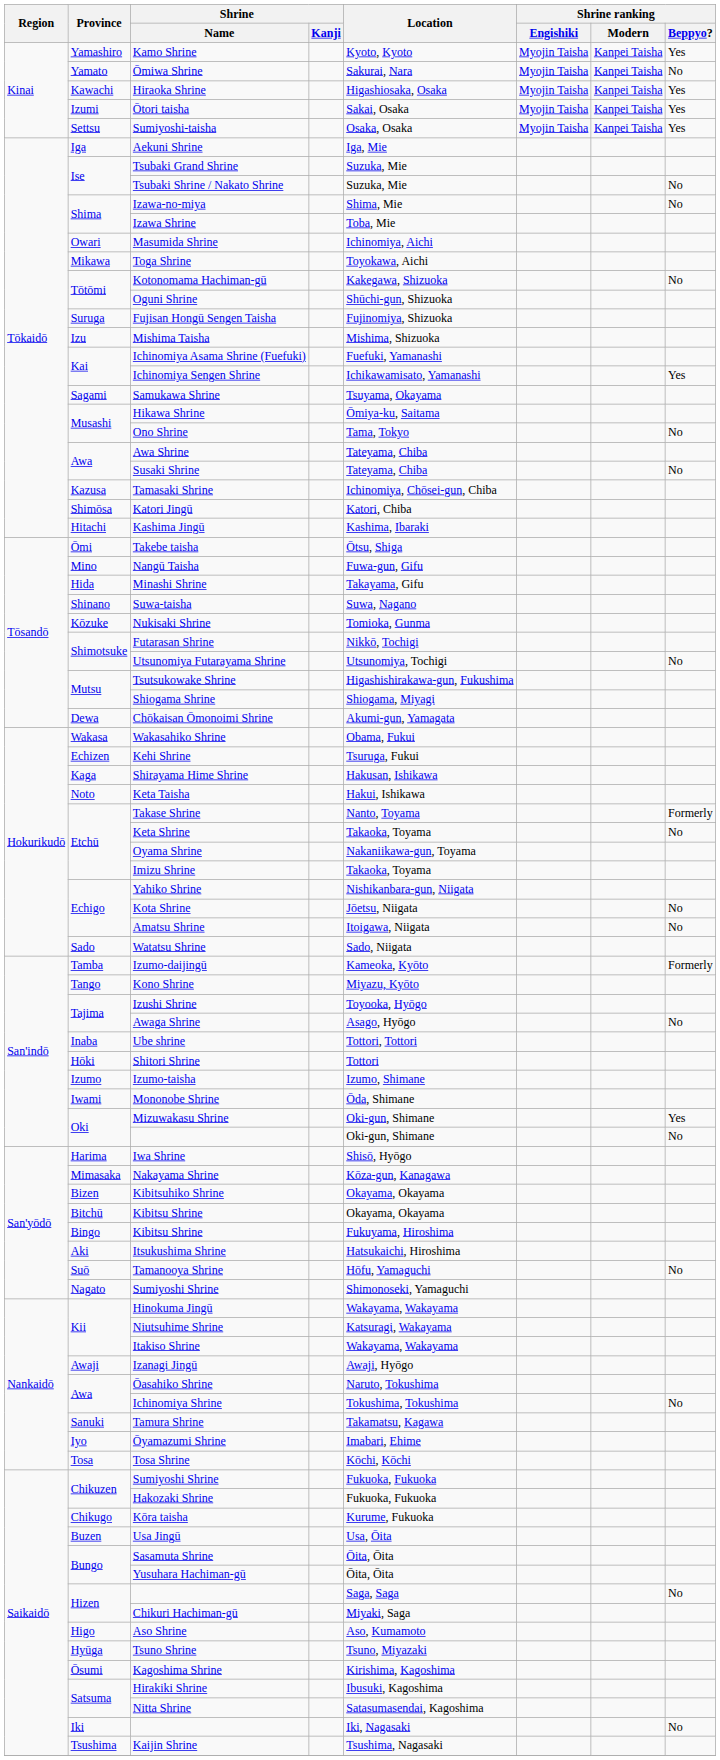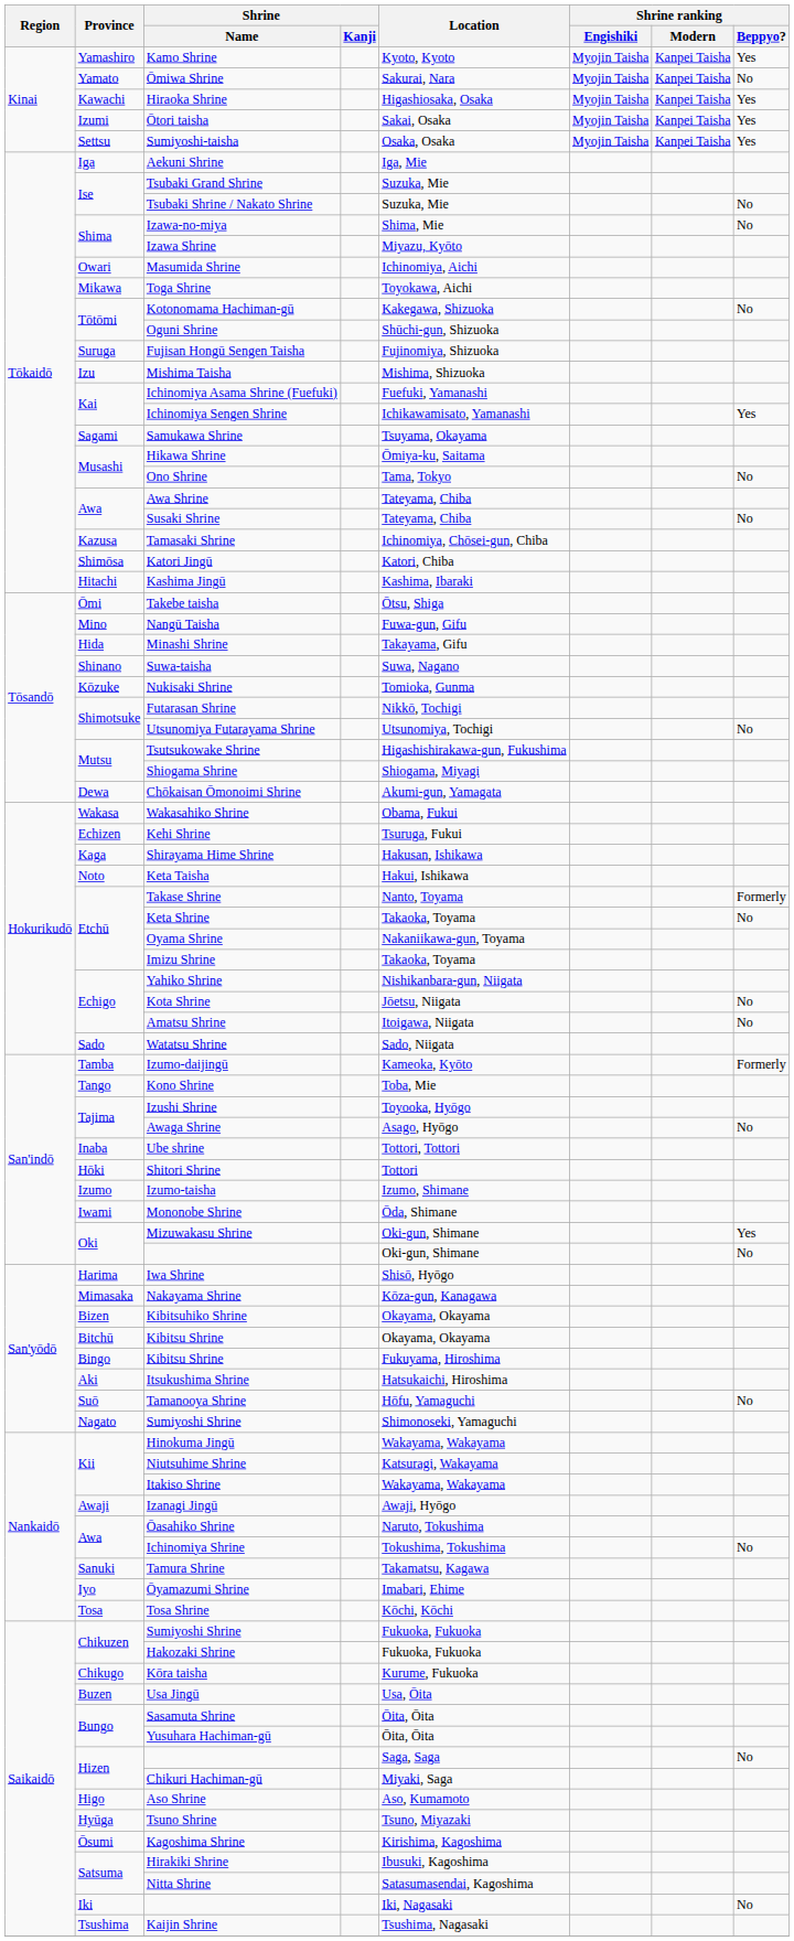 <table class="wikitable">
 <tr>
 <th rowspan="2">Region</th>
 <th rowspan="2">Province</th>
 <th colspan="2">Shrine</th>
 <th rowspan="2">Location</th>
 <th colspan="3">Shrine ranking</th>
 </tr>
 <tr>
 <th>Name</th>
 <th><a href='#'>Kanji</a></th>
 <th><a href='#'>Engishiki</a></th>
 <th>Modern</th>
 <th><a href='#'>Beppyo</a>?</th>
 </tr>
 <tr>
 <td rowspan="5"><a href='#'>Kinai</a></td>
 <td><a href='#'>Yamashiro</a></td>
 <td><a href='#'>Kamo Shrine</a></td>
 <td></td>
 <td><a href='#'>Kyoto</a>, <a href='#'>Kyoto</a></td>
 <td><a href='#'>Myojin Taisha</a></td>
 <td><a href='#'>Kanpei Taisha</a></td>
 <td>Yes</td>
 </tr>
 <tr>
 <td><a href='#'>Yamato</a></td>
 <td><a href='#'>Ōmiwa Shrine</a></td>
 <td></td>
 <td><a href='#'>Sakurai</a>, <a href='#'>Nara</a></td>
 <td><a href='#'>Myojin Taisha</a></td>
 <td><a href='#'>Kanpei Taisha</a></td>
 <td>No</td>
 </tr>
 <tr>
 <td><a href='#'>Kawachi</a></td>
 <td><a href='#'>Hiraoka Shrine</a></td>
 <td></td>
 <td><a href='#'>Higashiosaka</a>, <a href='#'>Osaka</a></td>
 <td><a href='#'>Myojin Taisha</a></td>
 <td><a href='#'>Kanpei Taisha</a></td>
 <td>Yes</td>
 </tr>
 <tr>
 <td><a href='#'>Izumi</a></td>
 <td><a href='#'>Ōtori taisha</a></td>
 <td></td>
 <td><a href='#'>Sakai</a>, Osaka</td>
 <td><a href='#'>Myojin Taisha</a></td>
 <td><a href='#'>Kanpei Taisha</a></td>
 <td>Yes</td>
 </tr>
 <tr>
 <td><a href='#'>Settsu</a></td>
 <td><a href='#'>Sumiyoshi-taisha</a></td>
 <td></td>
 <td><a href='#'>Osaka</a>, Osaka</td>
 <td><a href='#'>Myojin Taisha</a></td>
 <td><a href='#'>Kanpei Taisha</a></td>
 <td>Yes</td>
 </tr>
 <tr>
 <td rowspan="21"><a href='#'>Tōkaidō</a></td>
 <td><a href='#'>Iga</a></td>
 <td><a href='#'>Aekuni Shrine</a></td>
 <td></td>
 <td><a href='#'>Iga</a>, <a href='#'>Mie</a></td>
 <td></td>
 <td></td>
 <td></td>
 </tr>
 <tr>
 <td rowspan="2"><a href='#'>Ise</a></td>
 <td><a href='#'>Tsubaki Grand Shrine</a></td>
 <td></td>
 <td><a href='#'>Suzuka</a>, Mie</td>
 <td></td>
 <td></td>
 <td></td>
 </tr>
 <tr>
 <td><a href='#'>Tsubaki Shrine / Nakato Shrine</a></td>
 <td></td>
 <td>Suzuka, Mie</td>
 <td></td>
 <td></td>
 <td>No</td>
 </tr>
 <tr>
 <td rowspan="2"><a href='#'>Shima</a></td>
 <td><a href='#'>Izawa-no-miya</a></td>
 <td></td>
 <td><a href='#'>Shima</a>, Mie</td>
 <td></td>
 <td></td>
 <td>No</td>
 </tr>
 <tr>
 <td><a href='#'>Izawa Shrine</a></td>
 <td></td>
-<td><a href='#'>Toba</a>, Mie</td>
+<td><a href='#'>Miyazu, Kyōto</a></td>
 <td></td>
 <td></td>
 <td></td>
 </tr>
 <tr>
 <td><a href='#'>Owari</a></td>
 <td><a href='#'>Masumida Shrine</a></td>
 <td></td>
 <td><a href='#'>Ichinomiya</a>, <a href='#'>Aichi</a></td>
 <td></td>
 <td></td>
 <td></td>
 </tr>
 <tr>
 <td><a href='#'>Mikawa</a></td>
 <td><a href='#'>Toga Shrine</a></td>
 <td></td>
 <td><a href='#'>Toyokawa</a>, Aichi</td>
 <td></td>
 <td></td>
 <td></td>
 </tr>
 <tr>
 <td rowspan="2"><a href='#'>Tōtōmi</a></td>
 <td><a href='#'>Kotonomama Hachiman-gū</a></td>
 <td></td>
 <td><a href='#'>Kakegawa</a>, <a href='#'>Shizuoka</a></td>
 <td></td>
 <td></td>
 <td>No</td>
 </tr>
 <tr>
 <td><a href='#'>Oguni Shrine</a></td>
 <td></td>
 <td><a href='#'>Shūchi-gun</a>, Shizuoka</td>
 <td></td>
 <td></td>
 <td></td>
 </tr>
 <tr>
 <td><a href='#'>Suruga</a></td>
 <td><a href='#'>Fujisan Hongū Sengen Taisha</a></td>
 <td></td>
 <td><a href='#'>Fujinomiya</a>, Shizuoka</td>
 <td></td>
 <td></td>
 <td></td>
 </tr>
 <tr>
 <td><a href='#'>Izu</a></td>
 <td><a href='#'>Mishima Taisha</a></td>
 <td></td>
 <td><a href='#'>Mishima</a>, Shizuoka</td>
 <td></td>
 <td></td>
 <td></td>
 </tr>
 <tr>
 <td rowspan="2"><a href='#'>Kai</a></td>
 <td><a href='#'>Ichinomiya Asama Shrine (Fuefuki)</a></td>
 <td></td>
 <td><a href='#'>Fuefuki</a>, <a href='#'>Yamanashi</a></td>
 <td></td>
 <td></td>
 <td></td>
 </tr>
 <tr>
 <td><a href='#'>Ichinomiya Sengen Shrine</a></td>
 <td></td>
 <td><a href='#'>Ichikawamisato</a>, <a href='#'>Yamanashi</a></td>
 <td></td>
 <td></td>
 <td>Yes</td>
 </tr>
 <tr>
 <td><a href='#'>Sagami</a></td>
 <td><a href='#'>Samukawa Shrine</a></td>
 <td></td>
 <td><a href='#'>Tsuyama</a>, <a href='#'>Okayama</a></td>
 <td></td>
 <td></td>
 <td></td>
 </tr>
 <tr>
 <td rowspan="2"><a href='#'>Musashi</a></td>
 <td><a href='#'>Hikawa Shrine</a></td>
 <td></td>
 <td><a href='#'>Ōmiya-ku</a>, <a href='#'>Saitama</a></td>
 <td></td>
 <td></td>
 <td></td>
 </tr>
 <tr>
 <td><a href='#'>Ono Shrine</a></td>
 <td></td>
 <td><a href='#'>Tama</a>, <a href='#'>Tokyo</a></td>
 <td></td>
 <td></td>
 <td>No</td>
 </tr>
 <tr>
 <td rowspan="2"><a href='#'>Awa</a></td>
 <td><a href='#'>Awa Shrine</a></td>
 <td></td>
 <td><a href='#'>Tateyama</a>, <a href='#'>Chiba</a></td>
 <td></td>
 <td></td>
 <td></td>
 </tr>
 <tr>
 <td><a href='#'>Susaki Shrine</a></td>
 <td></td>
 <td><a href='#'>Tateyama</a>, <a href='#'>Chiba</a></td>
 <td></td>
 <td></td>
 <td>No</td>
 </tr>
 <tr>
 <td><a href='#'>Kazusa</a></td>
 <td><a href='#'>Tamasaki Shrine</a></td>
 <td></td>
 <td><a href='#'>Ichinomiya</a>, <a href='#'>Chōsei-gun</a>, Chiba</td>
 <td></td>
 <td></td>
 <td></td>
 </tr>
 <tr>
 <td><a href='#'>Shimōsa</a></td>
 <td><a href='#'>Katori Jingū</a></td>
 <td></td>
 <td><a href='#'>Katori</a>, Chiba</td>
 <td></td>
 <td></td>
 <td></td>
 </tr>
 <tr>
 <td><a href='#'>Hitachi</a></td>
 <td><a href='#'>Kashima Jingū</a></td>
 <td></td>
 <td><a href='#'>Kashima</a>, <a href='#'>Ibaraki</a></td>
 <td></td>
 <td></td>
 <td></td>
 </tr>
 <tr>
 <td rowspan="10"><a href='#'>Tōsandō</a></td>
 <td><a href='#'>Ōmi</a></td>
 <td><a href='#'>Takebe taisha</a></td>
 <td></td>
 <td><a href='#'>Ōtsu</a>, <a href='#'>Shiga</a></td>
 <td></td>
 <td></td>
 <td></td>
 </tr>
 <tr>
 <td><a href='#'>Mino</a></td>
 <td><a href='#'>Nangū Taisha</a></td>
 <td></td>
 <td><a href='#'>Fuwa-gun</a>, <a href='#'>Gifu</a></td>
 <td></td>
 <td></td>
 <td></td>
 </tr>
 <tr>
 <td><a href='#'>Hida</a></td>
 <td><a href='#'>Minashi Shrine</a></td>
 <td></td>
 <td><a href='#'>Takayama</a>, Gifu</td>
 <td></td>
 <td></td>
 <td></td>
 </tr>
 <tr>
 <td><a href='#'>Shinano</a></td>
 <td><a href='#'>Suwa-taisha</a></td>
 <td></td>
 <td><a href='#'>Suwa</a>, <a href='#'>Nagano</a></td>
 <td></td>
 <td></td>
 <td></td>
 </tr>
 <tr>
 <td><a href='#'>Kōzuke</a></td>
 <td><a href='#'>Nukisaki Shrine</a></td>
 <td></td>
 <td><a href='#'>Tomioka</a>, <a href='#'>Gunma</a></td>
 <td></td>
 <td></td>
 <td></td>
 </tr>
 <tr>
 <td rowspan="2"><a href='#'>Shimotsuke</a></td>
 <td><a href='#'>Futarasan Shrine</a></td>
 <td></td>
 <td><a href='#'> Nikkō</a>, <a href='#'>Tochigi</a></td>
 <td></td>
 <td></td>
 <td></td>
 </tr>
 <tr>
 <td><a href='#'>Utsunomiya Futarayama Shrine</a></td>
 <td></td>
 <td><a href='#'>Utsunomiya</a>, Tochigi</td>
 <td></td>
 <td></td>
 <td>No</td>
 </tr>
 <tr>
 <td rowspan="2"><a href='#'>Mutsu</a></td>
 <td><a href='#'>Tsutsukowake Shrine</a></td>
 <td></td>
 <td><a href='#'>Higashishirakawa-gun</a>, <a href='#'>Fukushima</a></td>
 <td></td>
 <td></td>
 <td></td>
 </tr>
 <tr>
 <td><a href='#'>Shiogama Shrine</a></td>
 <td></td>
 <td><a href='#'>Shiogama</a>, <a href='#'>Miyagi</a></td>
 <td></td>
 <td></td>
 <td></td>
 </tr>
 <tr>
 <td><a href='#'>Dewa</a></td>
 <td><a href='#'>Chōkaisan Ōmonoimi Shrine</a></td>
 <td></td>
 <td><a href='#'>Akumi-gun</a>, <a href='#'>Yamagata</a></td>
 <td></td>
 <td></td>
 <td></td>
 </tr>
 <tr>
 <td rowspan="12"><a href='#'>Hokurikudō</a></td>
 <td><a href='#'>Wakasa</a></td>
 <td><a href='#'>Wakasahiko Shrine</a></td>
 <td></td>
 <td><a href='#'>Obama</a>, <a href='#'>Fukui</a></td>
 <td></td>
 <td></td>
 <td></td>
 </tr>
 <tr>
 <td><a href='#'>Echizen</a></td>
 <td><a href='#'>Kehi Shrine</a></td>
 <td></td>
 <td><a href='#'>Tsuruga</a>, Fukui</td>
 <td></td>
 <td></td>
 <td></td>
 </tr>
 <tr>
 <td><a href='#'>Kaga</a></td>
 <td><a href='#'>Shirayama Hime Shrine</a></td>
 <td></td>
 <td><a href='#'>Hakusan</a>, <a href='#'>Ishikawa</a></td>
 <td></td>
 <td></td>
 <td></td>
 </tr>
 <tr>
 <td><a href='#'>Noto</a></td>
 <td><a href='#'>Keta Taisha</a></td>
 <td></td>
 <td><a href='#'>Hakui</a>, Ishikawa</td>
 <td></td>
 <td></td>
 <td></td>
 </tr>
 <tr>
 <td rowspan="4"><a href='#'>Etchū</a></td>
 <td><a href='#'>Takase Shrine</a></td>
 <td></td>
 <td><a href='#'>Nanto</a>, <a href='#'>Toyama</a></td>
 <td></td>
 <td></td>
 <td>Formerly</td>
 </tr>
 <tr>
 <td><a href='#'>Keta Shrine</a></td>
 <td></td>
 <td><a href='#'>Takaoka</a>, Toyama</td>
 <td></td>
 <td></td>
 <td>No</td>
 </tr>
 <tr>
 <td><a href='#'>Oyama Shrine</a></td>
 <td></td>
 <td><a href='#'>Nakaniikawa-gun</a>, Toyama</td>
 <td></td>
 <td></td>
 <td></td>
 </tr>
 <tr>
 <td><a href='#'>Imizu Shrine</a></td>
 <td></td>
 <td><a href='#'>Takaoka</a>, Toyama</td>
 <td></td>
 <td></td>
 <td></td>
 </tr>
 <tr>
 <td rowspan="3"><a href='#'>Echigo</a></td>
 <td><a href='#'>Yahiko Shrine</a></td>
 <td></td>
 <td><a href='#'>Nishikanbara-gun</a>, <a href='#'>Niigata</a></td>
 <td></td>
 <td></td>
 <td></td>
 </tr>
 <tr>
 <td><a href='#'>Kota Shrine</a></td>
 <td></td>
 <td><a href='#'>Jōetsu</a>, Niigata</td>
 <td></td>
 <td></td>
 <td>No</td>
 </tr>
 <tr>
 <td><a href='#'>Amatsu Shrine</a></td>
 <td></td>
 <td><a href='#'>Itoigawa</a>, Niigata</td>
 <td></td>
 <td></td>
 <td>No</td>
 </tr>
 <tr>
 <td><a href='#'>Sado</a></td>
 <td><a href='#'>Watatsu Shrine</a></td>
 <td></td>
 <td><a href='#'>Sado</a>, Niigata</td>
 <td></td>
 <td></td>
 <td></td>
 </tr>
 <tr>
 <td rowspan="10"><a href='#'>San'indō</a></td>
 <td><a href='#'>Tamba</a></td>
 <td><a href='#'>Izumo-daijingū</a></td>
 <td></td>
 <td><a href='#'>Kameoka</a>, <a href='#'>Kyōto</a></td>
 <td></td>
 <td></td>
 <td>Formerly</td>
 </tr>
 <tr>
 <td><a href='#'>Tango</a></td>
 <td><a href='#'>Kono Shrine</a></td>
 <td></td>
-<td><a href='#'>Miyazu, Kyōto</a></td>
+<td><a href='#'>Toba</a>, Mie</td>
 <td></td>
 <td></td>
 <td></td>
 </tr>
 <tr>
 <td rowspan="2"><a href='#'>Tajima</a></td>
 <td><a href='#'>Izushi Shrine</a></td>
 <td></td>
 <td><a href='#'>Toyooka</a>, <a href='#'>Hyōgo</a></td>
 <td></td>
 <td></td>
 <td></td>
 </tr>
 <tr>
 <td><a href='#'>Awaga Shrine</a></td>
 <td></td>
 <td><a href='#'>Asago</a>, Hyōgo</td>
 <td></td>
 <td></td>
 <td>No</td>
 </tr>
 <tr>
 <td><a href='#'>Inaba</a></td>
 <td><a href='#'>Ube shrine</a></td>
 <td></td>
 <td><a href='#'>Tottori</a>, <a href='#'>Tottori</a></td>
 <td></td>
 <td></td>
 <td></td>
 </tr>
 <tr>
 <td><a href='#'>Hōki</a></td>
 <td><a href='#'>Shitori Shrine</a></td>
 <td></td>
 <td><a href='#'>Tottori</a></td>
 <td></td>
 <td></td>
 <td></td>
 </tr>
 <tr>
 <td><a href='#'>Izumo</a></td>
 <td><a href='#'>Izumo-taisha</a></td>
 <td></td>
 <td><a href='#'>Izumo</a>, <a href='#'>Shimane</a></td>
 <td></td>
 <td></td>
 <td></td>
 </tr>
 <tr>
 <td><a href='#'>Iwami</a></td>
 <td><a href='#'>Mononobe Shrine</a></td>
 <td></td>
 <td><a href='#'> Ōda</a>, Shimane</td>
 <td></td>
 <td></td>
 <td></td>
 </tr>
 <tr>
 <td rowspan="2"><a href='#'>Oki</a></td>
 <td><a href='#'>Mizuwakasu Shrine</a></td>
 <td></td>
 <td><a href='#'>Oki-gun</a>, Shimane</td>
 <td></td>
 <td></td>
 <td>Yes</td>
 </tr>
 <tr>
 <td></td>
 <td></td>
 <td>Oki-gun, Shimane</td>
 <td></td>
 <td></td>
 <td>No</td>
 </tr>
 <tr>
 <td rowspan="8"><a href='#'>San'yōdō</a></td>
 <td><a href='#'>Harima</a></td>
 <td><a href='#'>Iwa Shrine</a></td>
 <td></td>
 <td><a href='#'>Shisō</a>, Hyōgo</td>
 <td></td>
 <td></td>
 <td></td>
 </tr>
 <tr>
 <td><a href='#'>Mimasaka</a></td>
 <td><a href='#'>Nakayama Shrine</a></td>
 <td></td>
 <td><a href='#'>Kōza-gun</a>, <a href='#'>Kanagawa</a></td>
 <td></td>
 <td></td>
 <td></td>
 </tr>
 <tr>
 <td><a href='#'>Bizen</a></td>
 <td><a href='#'>Kibitsuhiko Shrine</a></td>
 <td></td>
 <td><a href='#'>Okayama</a>, Okayama</td>
 <td></td>
 <td></td>
 <td></td>
 </tr>
 <tr>
 <td><a href='#'>Bitchū</a></td>
 <td><a href='#'>Kibitsu Shrine</a></td>
 <td></td>
 <td>Okayama, Okayama</td>
 <td></td>
 <td></td>
 <td></td>
 </tr>
 <tr>
 <td><a href='#'>Bingo</a></td>
 <td><a href='#'>Kibitsu Shrine</a></td>
 <td></td>
 <td><a href='#'>Fukuyama</a>, <a href='#'>Hiroshima</a></td>
 <td></td>
 <td></td>
 <td></td>
 </tr>
 <tr>
 <td><a href='#'>Aki</a></td>
 <td><a href='#'>Itsukushima Shrine</a></td>
 <td></td>
 <td><a href='#'>Hatsukaichi</a>, Hiroshima</td>
 <td></td>
 <td></td>
 <td></td>
 </tr>
 <tr>
 <td><a href='#'>Suō</a></td>
 <td><a href='#'>Tamanooya Shrine</a></td>
 <td></td>
 <td><a href='#'>Hōfu</a>, <a href='#'>Yamaguchi</a></td>
 <td></td>
 <td></td>
 <td>No</td>
 </tr>
 <tr>
 <td><a href='#'>Nagato</a></td>
 <td><a href='#'>Sumiyoshi Shrine</a></td>
 <td></td>
 <td><a href='#'>Shimonoseki</a>, Yamaguchi</td>
 <td></td>
 <td></td>
 <td></td>
 </tr>
 <tr>
 <td rowspan="9"><a href='#'>Nankaidō</a></td>
 <td rowspan="3"><a href='#'>Kii</a></td>
 <td><a href='#'>Hinokuma Jingū</a></td>
 <td></td>
 <td><a href='#'>Wakayama</a>, <a href='#'>Wakayama</a></td>
 <td></td>
 <td></td>
 <td></td>
 </tr>
 <tr>
 <td><a href='#'>Niutsuhime Shrine</a></td>
 <td></td>
 <td><a href='#'>Katsuragi</a>, <a href='#'>Wakayama</a></td>
 <td></td>
 <td></td>
 <td></td>
 </tr>
 <tr>
 <td><a href='#'>Itakiso Shrine</a></td>
 <td></td>
 <td><a href='#'>Wakayama</a>, <a href='#'>Wakayama</a></td>
 <td></td>
 <td></td>
 <td></td>
 </tr>
 <tr>
 <td><a href='#'>Awaji</a></td>
 <td><a href='#'>Izanagi Jingū</a></td>
 <td></td>
 <td><a href='#'>Awaji</a>, Hyōgo</td>
 <td></td>
 <td></td>
 <td></td>
 </tr>
 <tr>
 <td rowspan="2"><a href='#'>Awa</a></td>
 <td><a href='#'>Ōasahiko Shrine</a></td>
 <td></td>
 <td><a href='#'>Naruto</a>, <a href='#'>Tokushima</a></td>
 <td></td>
 <td></td>
 <td></td>
 </tr>
 <tr>
 <td><a href='#'>Ichinomiya Shrine</a></td>
 <td></td>
 <td><a href='#'>Tokushima</a>, <a href='#'>Tokushima</a></td>
 <td></td>
 <td></td>
 <td>No</td>
 </tr>
 <tr>
 <td><a href='#'>Sanuki</a></td>
 <td><a href='#'>Tamura Shrine</a></td>
 <td></td>
 <td><a href='#'>Takamatsu</a>, <a href='#'>Kagawa</a></td>
 <td></td>
 <td></td>
 <td></td>
 </tr>
 <tr>
 <td><a href='#'>Iyo</a></td>
 <td><a href='#'>Ōyamazumi Shrine</a></td>
 <td></td>
 <td><a href='#'>Imabari</a>, <a href='#'>Ehime</a></td>
 <td></td>
 <td></td>
 <td></td>
 </tr>
 <tr>
 <td><a href='#'>Tosa</a></td>
 <td><a href='#'>Tosa Shrine</a></td>
 <td></td>
 <td><a href='#'> Kōchi</a>, <a href='#'>Kōchi</a></td>
 <td></td>
 <td></td>
 <td></td>
 </tr>
 <tr>
 <td rowspan="15"><a href='#'>Saikaidō</a></td>
 <td rowspan="2"><a href='#'>Chikuzen</a></td>
 <td><a href='#'>Sumiyoshi Shrine</a></td>
 <td></td>
 <td><a href='#'>Fukuoka</a>, <a href='#'>Fukuoka</a></td>
 <td></td>
 <td></td>
 <td></td>
 </tr>
 <tr>
 <td><a href='#'>Hakozaki Shrine</a></td>
 <td></td>
 <td>Fukuoka, Fukuoka</td>
 <td></td>
 <td></td>
 <td></td>
 </tr>
 <tr>
 <td><a href='#'>Chikugo</a></td>
 <td><a href='#'>Kōra taisha</a></td>
 <td></td>
 <td><a href='#'>Kurume</a>, Fukuoka</td>
 <td></td>
 <td></td>
 <td></td>
 </tr>
 <tr>
 <td><a href='#'>Buzen</a></td>
 <td><a href='#'>Usa Jingū</a></td>
 <td></td>
 <td><a href='#'>Usa</a>, <a href='#'>Ōita</a></td>
 <td></td>
 <td></td>
 <td></td>
 </tr>
 <tr>
 <td rowspan="2"><a href='#'>Bungo</a></td>
 <td><a href='#'>Sasamuta Shrine</a></td>
 <td></td>
 <td><a href='#'>Ōita</a>, Ōita</td>
 <td></td>
 <td></td>
 <td></td>
 </tr>
 <tr>
 <td><a href='#'>Yusuhara Hachiman-gū</a></td>
 <td></td>
 <td>Ōita, Ōita</td>
 <td></td>
 <td></td>
 <td></td>
 </tr>
 <tr>
 <td rowspan="2"><a href='#'>Hizen</a></td>
 <td></td>
 <td></td>
 <td><a href='#'>Saga</a>, <a href='#'>Saga</a></td>
 <td></td>
 <td></td>
 <td>No</td>
 </tr>
 <tr>
 <td><a href='#'>Chikuri Hachiman-gū</a></td>
 <td></td>
 <td><a href='#'>Miyaki</a>, Saga</td>
 <td></td>
 <td></td>
 <td></td>
 </tr>
 <tr>
 <td><a href='#'>Higo</a></td>
 <td><a href='#'>Aso Shrine</a></td>
 <td></td>
 <td><a href='#'>Aso</a>, <a href='#'>Kumamoto</a></td>
 <td></td>
 <td></td>
 <td></td>
 </tr>
 <tr>
 <td><a href='#'>Hyūga</a></td>
 <td><a href='#'>Tsuno Shrine</a></td>
 <td></td>
 <td><a href='#'>Tsuno</a>, <a href='#'>Miyazaki</a></td>
 <td></td>
 <td></td>
 <td></td>
 </tr>
 <tr>
 <td><a href='#'>Ōsumi</a></td>
 <td><a href='#'>Kagoshima Shrine</a></td>
 <td></td>
 <td><a href='#'>Kirishima</a>, <a href='#'>Kagoshima</a></td>
 <td></td>
 <td></td>
 <td></td>
 </tr>
 <tr>
 <td rowspan="2"><a href='#'>Satsuma</a></td>
 <td><a href='#'>Hirakiki Shrine</a></td>
 <td></td>
 <td><a href='#'>Ibusuki</a>, Kagoshima</td>
 <td></td>
 <td></td>
 <td></td>
 </tr>
 <tr>
 <td><a href='#'>Nitta Shrine</a></td>
 <td></td>
 <td><a href='#'>Satasumasendai</a>, Kagoshima</td>
 <td></td>
 <td></td>
 <td></td>
 </tr>
 <tr>
 <td><a href='#'>Iki</a></td>
 <td></td>
 <td></td>
 <td><a href='#'>Iki</a>, <a href='#'>Nagasaki</a></td>
 <td></td>
 <td></td>
 <td>No</td>
 </tr>
 <tr>
 <td><a href='#'>Tsushima</a></td>
 <td><a href='#'>Kaijin Shrine</a></td>
 <td></td>
 <td><a href='#'>Tsushima</a>, Nagasaki</td>
 <td></td>
 <td></td>
 <td></td>
 </tr>
 <tr>
 </tr>
 </table>
